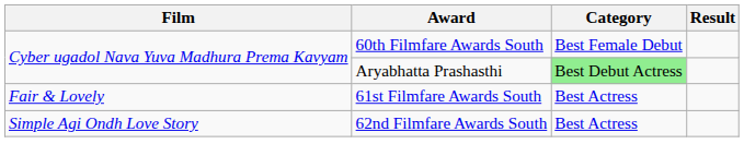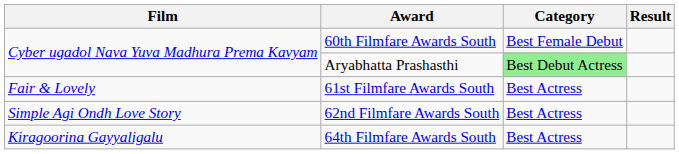 <table class="wikitable sortable">
 <tr>
 <th>Film</th>
 <th>Award</th>
 <th>Category</th>
 <th>Result</th>
 </tr>
 <tr>
 <td rowspan=2><em><a href='#'>Cyber ugadol Nava Yuva Madhura Prema Kavyam</a></em></td>
 <td><a href='#'>60th Filmfare Awards South</a></td>
 <td><a href='#'>Best Female Debut</a></td>
 <td></td>
 </tr>
 <tr>
 <td>Aryabhatta Prashasthi</td>
 <td style="background: lightgreen;">Best Debut Actress</td>
 <td></td>
 </tr>
 <tr>
 <td><em><a href='#'>Fair & Lovely</a></em></td>
 <td><a href='#'>61st Filmfare Awards South</a></td>
 <td><a href='#'>Best Actress</a></td>
 <td></td>
 </tr>
 <tr>
 <td><em><a href='#'>Simple Agi Ondh Love Story</a></em></td>
 <td><a href='#'>62nd Filmfare Awards South</a></td>
 <td><a href='#'>Best Actress</a></td>
 <td></td>
 </tr>
+<tr>
+<td><em><a href='#'>Kiragoorina Gayyaligalu</a></em></td>
+<td><a href='#'>64th Filmfare Awards South</a></td>
+<td><a href='#'>Best Actress</a></td>
+<td></td>
+</tr>
 </table>
